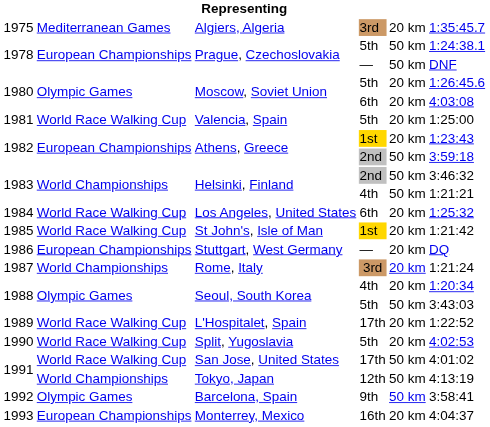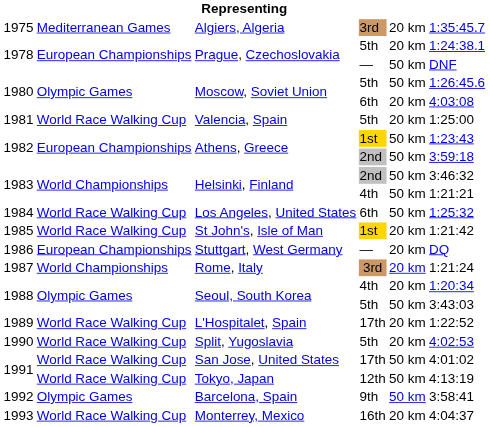 <table>
 <tr>
 <th colspan="6">Representing </th>
 </tr>
 <tr>
 <td>1975</td>
 <td><a href='#'>Mediterranean Games</a></td>
 <td><a href='#'>Algiers, Algeria</a></td>
 <td bgcolor=cc9966>3rd</td>
 <td>20 km</td>
 <td><a href='#'>1:35:45.7</a></td>
 </tr>
 <tr>
 <td rowspan=2>1978</td>
 <td rowspan=2><a href='#'>European Championships</a></td>
 <td rowspan=2><a href='#'>Prague</a>, <a href='#'>Czechoslovakia</a></td>
 <td>5th</td>
-<td>50 km</td>
+<td>20 km</td>
 <td><a href='#'>1:24:38.1</a></td>
 </tr>
 <tr>
 <td>—</td>
 <td>50 km</td>
 <td><a href='#'>DNF</a></td>
 </tr>
 <tr>
 <td rowspan=2>1980</td>
 <td rowspan=2><a href='#'>Olympic Games</a></td>
 <td rowspan=2><a href='#'>Moscow</a>, <a href='#'>Soviet Union</a></td>
 <td>5th</td>
-<td>20 km</td>
+<td>50 km</td>
 <td><a href='#'>1:26:45.6</a></td>
 </tr>
 <tr>
 <td>6th</td>
 <td>20 km</td>
 <td><a href='#'>4:03:08</a></td>
 </tr>
 <tr>
 <td>1981</td>
 <td><a href='#'>World Race Walking Cup</a></td>
 <td><a href='#'>Valencia</a>, <a href='#'>Spain</a></td>
 <td>5th</td>
 <td>20 km</td>
 <td>1:25:00</td>
 </tr>
 <tr>
 <td rowspan=2>1982</td>
 <td rowspan=2><a href='#'>European Championships</a></td>
 <td rowspan=2><a href='#'>Athens</a>, <a href='#'>Greece</a></td>
 <td bgcolor=gold>1st</td>
-<td>20 km</td>
+<td>50 km</td>
 <td><a href='#'>1:23:43</a></td>
 </tr>
 <tr>
 <td bgcolor=silver>2nd</td>
 <td>50 km</td>
 <td><a href='#'>3:59:18</a></td>
 </tr>
 <tr>
 <td rowspan=2>1983</td>
 <td rowspan=2><a href='#'>World Championships</a></td>
 <td rowspan=2><a href='#'>Helsinki</a>, <a href='#'>Finland</a></td>
 <td bgcolor="silver">2nd</td>
 <td>50 km</td>
 <td>3:46:32</td>
 </tr>
 <tr>
 <td>4th</td>
 <td>50 km</td>
 <td>1:21:21</td>
 </tr>
 <tr>
 <td>1984</td>
 <td><a href='#'>World Race Walking Cup</a></td>
 <td><a href='#'>Los Angeles</a>, <a href='#'>United States</a></td>
 <td>6th</td>
-<td>20 km</td>
+<td>50 km</td>
 <td><a href='#'>1:25:32</a></td>
 </tr>
 <tr>
 <td>1985</td>
 <td><a href='#'>World Race Walking Cup</a></td>
 <td><a href='#'>St John's</a>, <a href='#'>Isle of Man</a></td>
 <td bgcolor="gold">1st</td>
 <td>20 km</td>
 <td>1:21:42</td>
 </tr>
 <tr>
 <td>1986</td>
 <td><a href='#'>European Championships</a></td>
 <td><a href='#'>Stuttgart</a>, <a href='#'>West Germany</a></td>
 <td>—</td>
 <td>20 km</td>
 <td><a href='#'>DQ</a></td>
 </tr>
 <tr>
 <td>1987</td>
 <td><a href='#'>World Championships</a></td>
 <td><a href='#'>Rome</a>, <a href='#'>Italy</a></td>
 <td bgcolor="cc9966" align="center">3rd</td>
 <td><a href='#'>20 km</a></td>
 <td>1:21:24</td>
 </tr>
 <tr>
 <td rowspan=2>1988</td>
 <td rowspan=2><a href='#'>Olympic Games</a></td>
 <td rowspan=2><a href='#'>Seoul, South Korea</a></td>
 <td>4th</td>
 <td>20 km</td>
 <td><a href='#'>1:20:34</a></td>
 </tr>
 <tr>
 <td>5th</td>
 <td>50 km</td>
 <td>3:43:03</td>
 </tr>
 <tr>
 <td>1989</td>
 <td><a href='#'>World Race Walking Cup</a></td>
 <td><a href='#'>L'Hospitalet</a>, <a href='#'>Spain</a></td>
 <td>17th</td>
 <td>20 km</td>
 <td>1:22:52</td>
 </tr>
 <tr>
 <td>1990</td>
 <td><a href='#'>World Race Walking Cup</a></td>
 <td><a href='#'>Split</a>, <a href='#'>Yugoslavia</a></td>
 <td>5th</td>
 <td>20 km</td>
 <td><a href='#'>4:02:53</a></td>
 </tr>
 <tr>
 <td rowspan=2>1991</td>
 <td><a href='#'>World Race Walking Cup</a></td>
 <td><a href='#'>San Jose</a>, <a href='#'>United States</a></td>
 <td>17th</td>
 <td>50 km</td>
 <td>4:01:02</td>
 </tr>
 <tr>
-<td><a href='#'>World Championships</a></td>
+<td><a href='#'>World Race Walking Cup</a></td>
 <td><a href='#'>Tokyo, Japan</a></td>
 <td>12th</td>
 <td>50 km</td>
 <td>4:13:19</td>
 </tr>
 <tr>
 <td>1992</td>
 <td><a href='#'>Olympic Games</a></td>
 <td><a href='#'>Barcelona, Spain</a></td>
 <td>9th</td>
 <td><a href='#'>50 km</a></td>
 <td>3:58:41</td>
 </tr>
 <tr>
 <td>1993</td>
-<td><a href='#'>European Championships</a></td>
+<td><a href='#'>World Race Walking Cup</a></td>
 <td><a href='#'>Monterrey, Mexico</a></td>
 <td>16th</td>
 <td>20 km</td>
 <td>4:04:37</td>
 </tr>
 </table>
